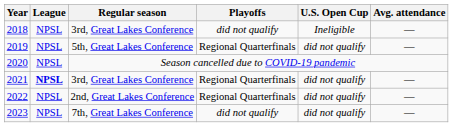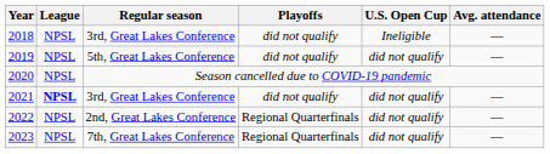 <table class="wikitable" style="text-align:center;">
 <tr>
 <th>Year</th>
 <th>League</th>
 <th>Regular season</th>
 <th>Playoffs</th>
 <th>U.S. Open Cup</th>
 <th>Avg. attendance</th>
 </tr>
 <tr>
 <td><a href='#'>2018</a></td>
 <td><a href='#'>NPSL</a></td>
 <td>3rd, <a href='#'>Great Lakes Conference</a></td>
 <td><em>did not qualify</em></td>
 <td><em>Ineligible</em></td>
 <td>—</td>
 </tr>
 <tr>
 <td><a href='#'>2019</a></td>
 <td><a href='#'>NPSL</a></td>
 <td>5th, <a href='#'>Great Lakes Conference</a></td>
-<td>Regional Quarterfinals</td>
+<td><em>did not qualify</em></td>
 <td><em>did not qualify</em></td>
 <td>—</td>
 </tr>
 <tr>
 <td><a href='#'>2020</a></td>
 <td><a href='#'>NPSL</a></td>
 <td colspan=4><em>Season cancelled due to <a href='#'>COVID-19 pandemic</a></em></td>
 </tr>
 <tr>
 <td><a href='#'>2021</a></td>
 <td><strong><a href='#'>NPSL</a></strong></td>
 <td>3rd, <a href='#'>Great Lakes Conference</a></td>
-<td>Regional Quarterfinals</td>
+<td><em>did not qualify</em></td>
 <td><em>did not qualify</em></td>
 <td>—</td>
 </tr>
 <tr>
 <td><a href='#'>2022</a></td>
 <td><a href='#'>NPSL</a></td>
 <td>2nd, <a href='#'>Great Lakes Conference</a></td>
 <td>Regional Quarterfinals</td>
 <td><em>did not qualify</em></td>
 <td>—</td>
 </tr>
 <tr>
 <td><a href='#'>2023</a></td>
 <td><a href='#'>NPSL</a></td>
 <td>7th, <a href='#'>Great Lakes Conference</a></td>
-<td><em>did not qualify</em></td>
+<td>Regional Quarterfinals</td>
 <td><em>did not qualify</em></td>
 <td>—</td>
 </tr>
 </table>
